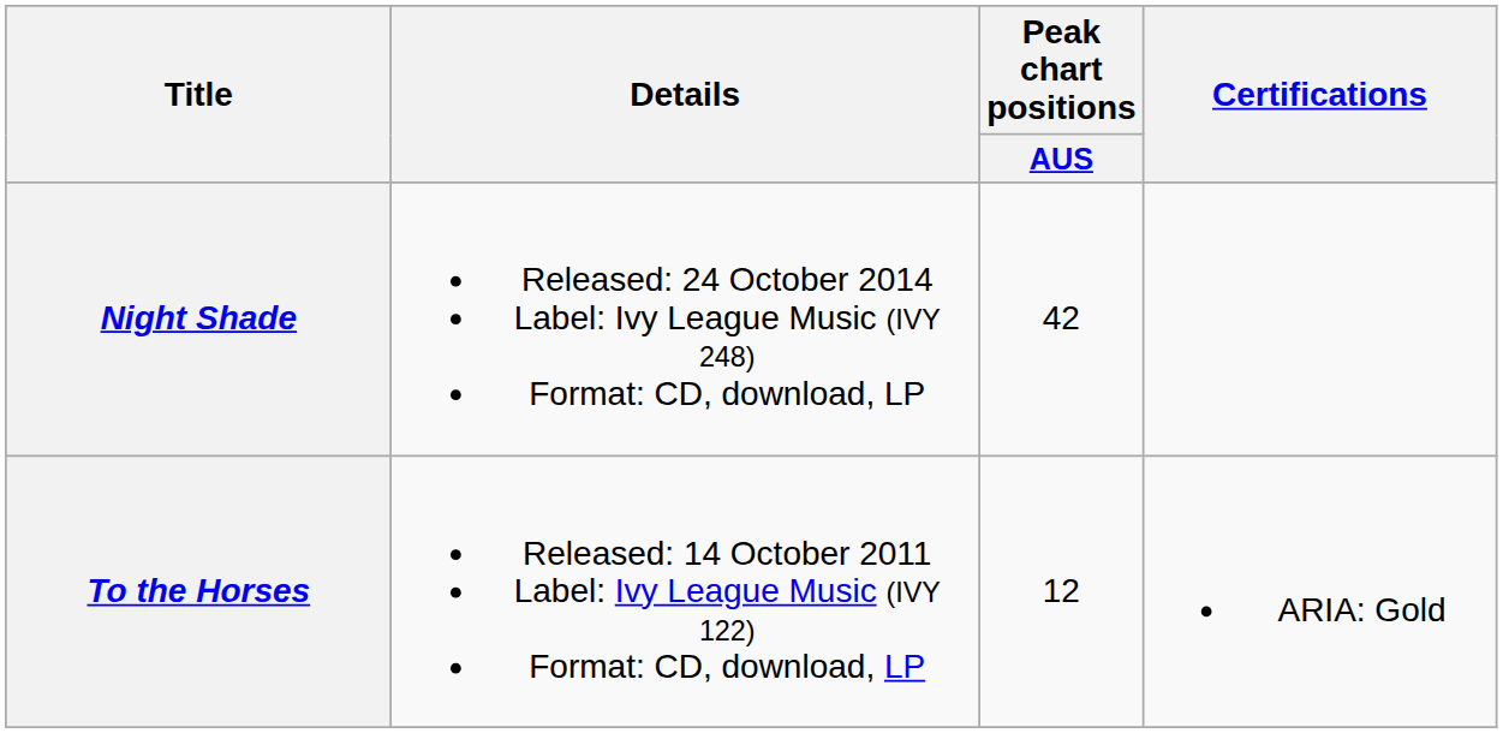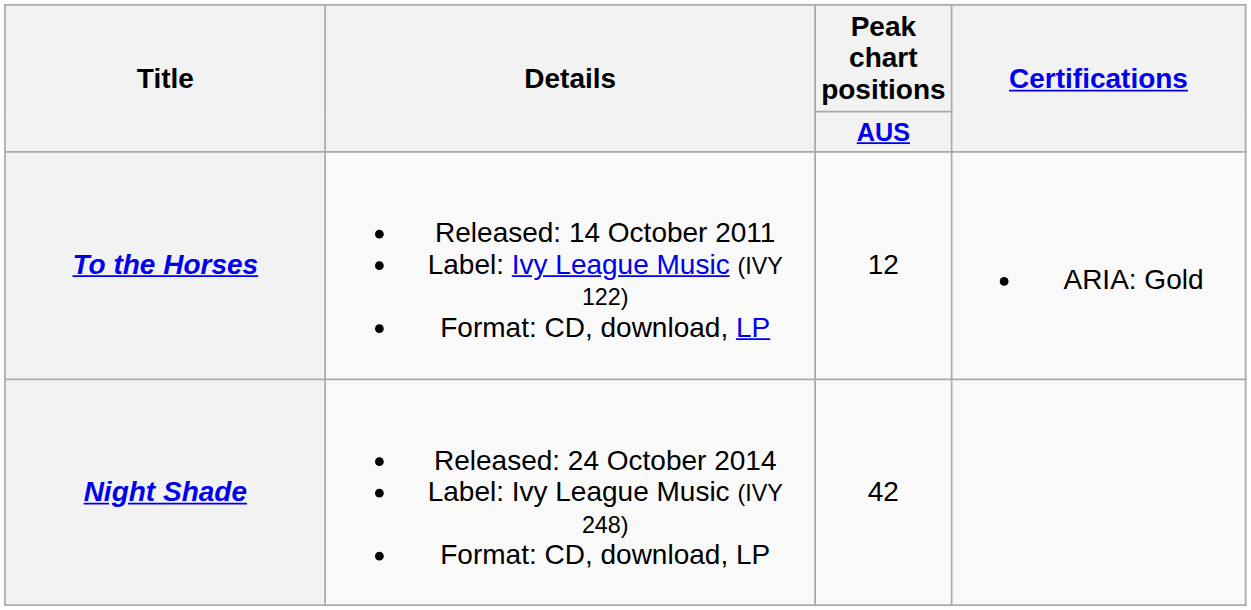 <table class="wikitable plainrowheaders" style="text-align:center;" border="1">
 <tr>
 <th scope="col" rowspan="2" style="width:11em;">Title</th>
 <th scope="col" rowspan="2" style="width:17em;">Details</th>
 <th scope="col" colspan="1">Peak chart positions</th>
 <th scope="col" rowspan="2" style="width:10em;"><a href='#'>Certifications</a></th>
 </tr>
 <tr>
 <th scope="col" style="width:3em;font-size:90%;"><a href='#'>AUS</a><br></th>
 </tr>
 <tr>
+<th scope="row"><em><a href='#'>To the Horses</a></em></th>
+<td><br><ul><li>Released: 14 October 2011</li><li>Label: <a href='#'>Ivy League Music</a> <small>(IVY 122)</small></li><li>Format: CD, download, <a href='#'>LP</a></li></ul></td>
+<td>12</td>
+<td><br><ul><li>ARIA: Gold</li></ul></td>
+</tr>
+<tr>
 <th scope="row"><em><a href='#'>Night Shade</a></em></th>
 <td><br><ul><li>Released: 24 October 2014</li><li>Label: Ivy League Music <small>(IVY 248)</small></li><li>Format: CD, download, LP</li></ul></td>
 <td>42</td>
 <td></td>
 </tr>
-<tr>
-<th scope="row"><em><a href='#'>To the Horses</a></em></th>
-<td><br><ul><li>Released: 14 October 2011</li><li>Label: <a href='#'>Ivy League Music</a> <small>(IVY 122)</small></li><li>Format: CD, download, <a href='#'>LP</a></li></ul></td>
-<td>12</td>
-<td><br><ul><li>ARIA: Gold</li></ul></td>
-</tr>
 </table>
